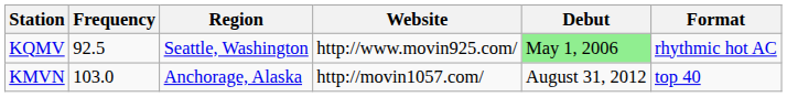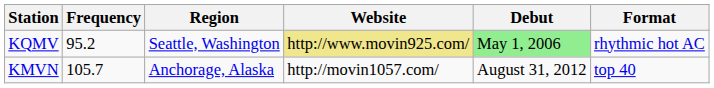 <table class="wikitable">
 <tr>
 <th>Station</th>
 <th>Frequency</th>
 <th>Region</th>
 <th>Website</th>
 <th>Debut</th>
 <th>Format</th>
 </tr>
 <tr>
 <td><a href='#'>KQMV</a></td>
-<td>92.5</td>
+<td>95.2</td>
 <td><a href='#'>Seattle, Washington</a></td>
-<td>http://www.movin925.com/</td>
+<td style="background: khaki;">http://www.movin925.com/</td>
 <td style="background: lightgreen;">May 1, 2006</td>
 <td><a href='#'>rhythmic hot AC</a></td>
 </tr>
 <tr>
 <td><a href='#'>KMVN</a></td>
-<td>103.0</td>
+<td>105.7</td>
 <td><a href='#'>Anchorage, Alaska</a></td>
 <td>http://movin1057.com/</td>
 <td>August 31, 2012</td>
 <td><a href='#'>top 40</a></td>
 </tr>
 </table>
